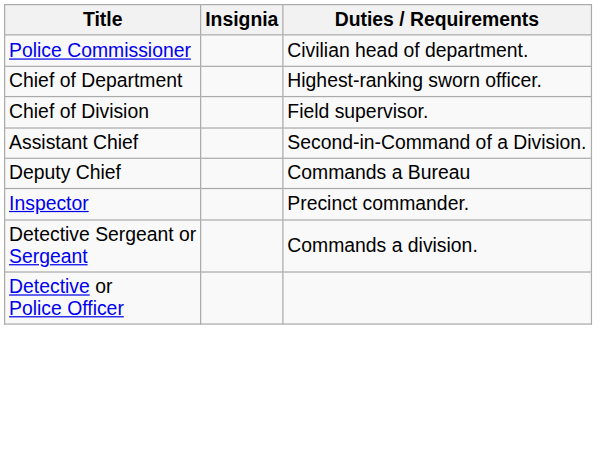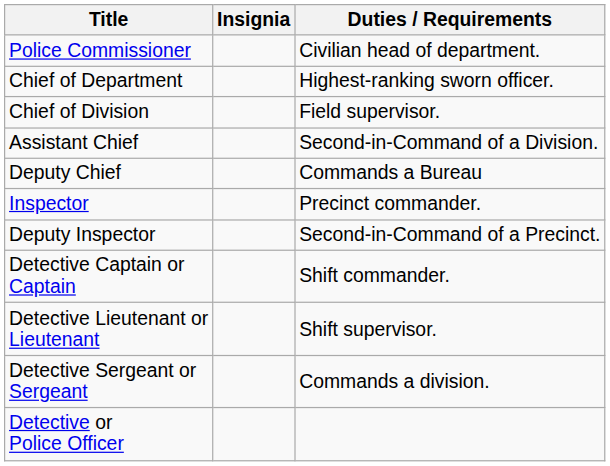 <table class="wikitable">
 <tr>
 <th>Title</th>
 <th>Insignia</th>
 <th>Duties / Requirements</th>
 </tr>
 <tr>
 <td><a href='#'>Police Commissioner</a></td>
 <td></td>
 <td>Civilian head of department.</td>
 </tr>
 <tr>
 <td>Chief of Department</td>
 <td></td>
 <td>Highest-ranking sworn officer.</td>
 </tr>
 <tr>
 <td>Chief of Division</td>
 <td></td>
 <td>Field supervisor.</td>
 </tr>
 <tr>
 <td>Assistant Chief</td>
 <td></td>
 <td>Second-in-Command of a Division.</td>
 </tr>
 <tr>
 <td>Deputy Chief</td>
 <td></td>
 <td>Commands a Bureau</td>
 </tr>
 <tr>
 <td><a href='#'>Inspector</a></td>
 <td></td>
 <td>Precinct commander.</td>
 </tr>
 <tr>
+<td>Deputy Inspector</td>
+<td></td>
+<td>Second-in-Command of a Precinct.</td>
+</tr>
+<tr>
+<td>Detective Captain or<br><a href='#'>Captain</a></td>
+<td></td>
+<td>Shift commander.</td>
+</tr>
+<tr>
+<td>Detective Lieutenant or<br><a href='#'>Lieutenant</a></td>
+<td></td>
+<td>Shift supervisor.</td>
+</tr>
+<tr>
 <td>Detective Sergeant or<br><a href='#'>Sergeant</a></td>
 <td></td>
 <td>Commands a division.</td>
 </tr>
 <tr>
 <td><a href='#'>Detective</a> or<br><a href='#'>Police Officer</a></td>
 <td></td>
 <td></td>
 </tr>
 </table>
